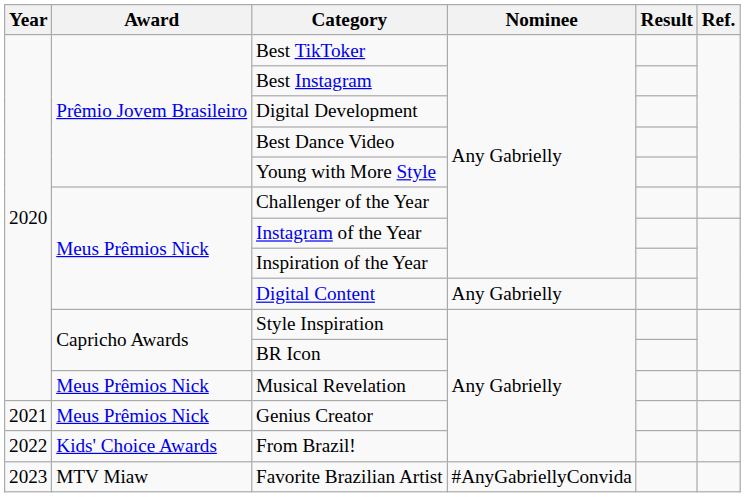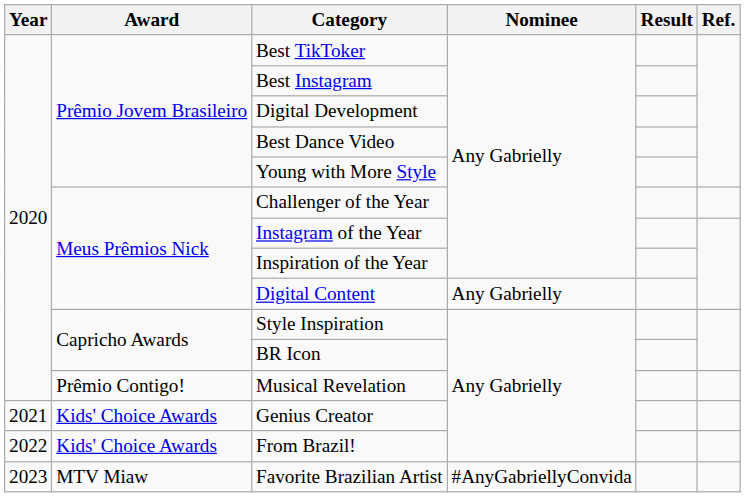 <table class="wikitable">
 <tr>
 <th>Year</th>
 <th>Award</th>
 <th>Category</th>
 <th>Nominee</th>
 <th>Result</th>
 <th>Ref.</th>
 </tr>
 <tr>
 <td rowspan="12">2020</td>
 <td rowspan="5"><a href='#'>Prêmio Jovem Brasileiro</a></td>
 <td>Best <a href='#'>TikToker</a></td>
 <td rowspan="8">Any Gabrielly</td>
 <td></td>
 <td rowspan="5"></td>
 </tr>
 <tr>
 <td>Best <a href='#'>Instagram</a></td>
 <td></td>
 </tr>
 <tr>
 <td>Digital Development</td>
 <td></td>
 </tr>
 <tr>
 <td>Best Dance Video</td>
 <td></td>
 </tr>
 <tr>
 <td>Young with More <a href='#'>Style</a></td>
 <td></td>
 </tr>
 <tr>
 <td rowspan="4"><a href='#'>Meus Prêmios Nick</a></td>
 <td>Challenger of the Year</td>
 <td></td>
 <td></td>
 </tr>
 <tr>
 <td><a href='#'>Instagram</a> of the Year</td>
 <td></td>
 <td rowspan="3"></td>
 </tr>
 <tr>
 <td>Inspiration of the Year</td>
 <td></td>
 </tr>
 <tr>
 <td><a href='#'>Digital Content</a></td>
 <td>Any Gabrielly</td>
 <td></td>
 </tr>
 <tr>
 <td rowspan="2">Capricho Awards</td>
 <td>Style Inspiration</td>
 <td rowspan="5">Any Gabrielly</td>
 <td></td>
 <td rowspan="2"></td>
 </tr>
 <tr>
 <td>BR Icon</td>
 <td></td>
 </tr>
 <tr>
-<td><a href='#'>Meus Prêmios Nick</a></td>
+<td>Prêmio Contigo!</td>
 <td>Musical Revelation</td>
 <td></td>
 <td></td>
 </tr>
 <tr>
 <td>2021</td>
-<td><a href='#'>Meus Prêmios Nick</a></td>
+<td><a href='#'>Kids' Choice Awards</a></td>
 <td>Genius Creator</td>
 <td></td>
 <td></td>
 </tr>
 <tr>
 <td>2022</td>
 <td><a href='#'>Kids' Choice Awards</a></td>
 <td>From Brazil!</td>
 <td></td>
 <td></td>
 </tr>
 <tr>
 <td>2023</td>
 <td>MTV Miaw</td>
 <td>Favorite Brazilian Artist</td>
 <td>#AnyGabriellyConvida</td>
 <td></td>
 <td></td>
 </tr>
 </table>
